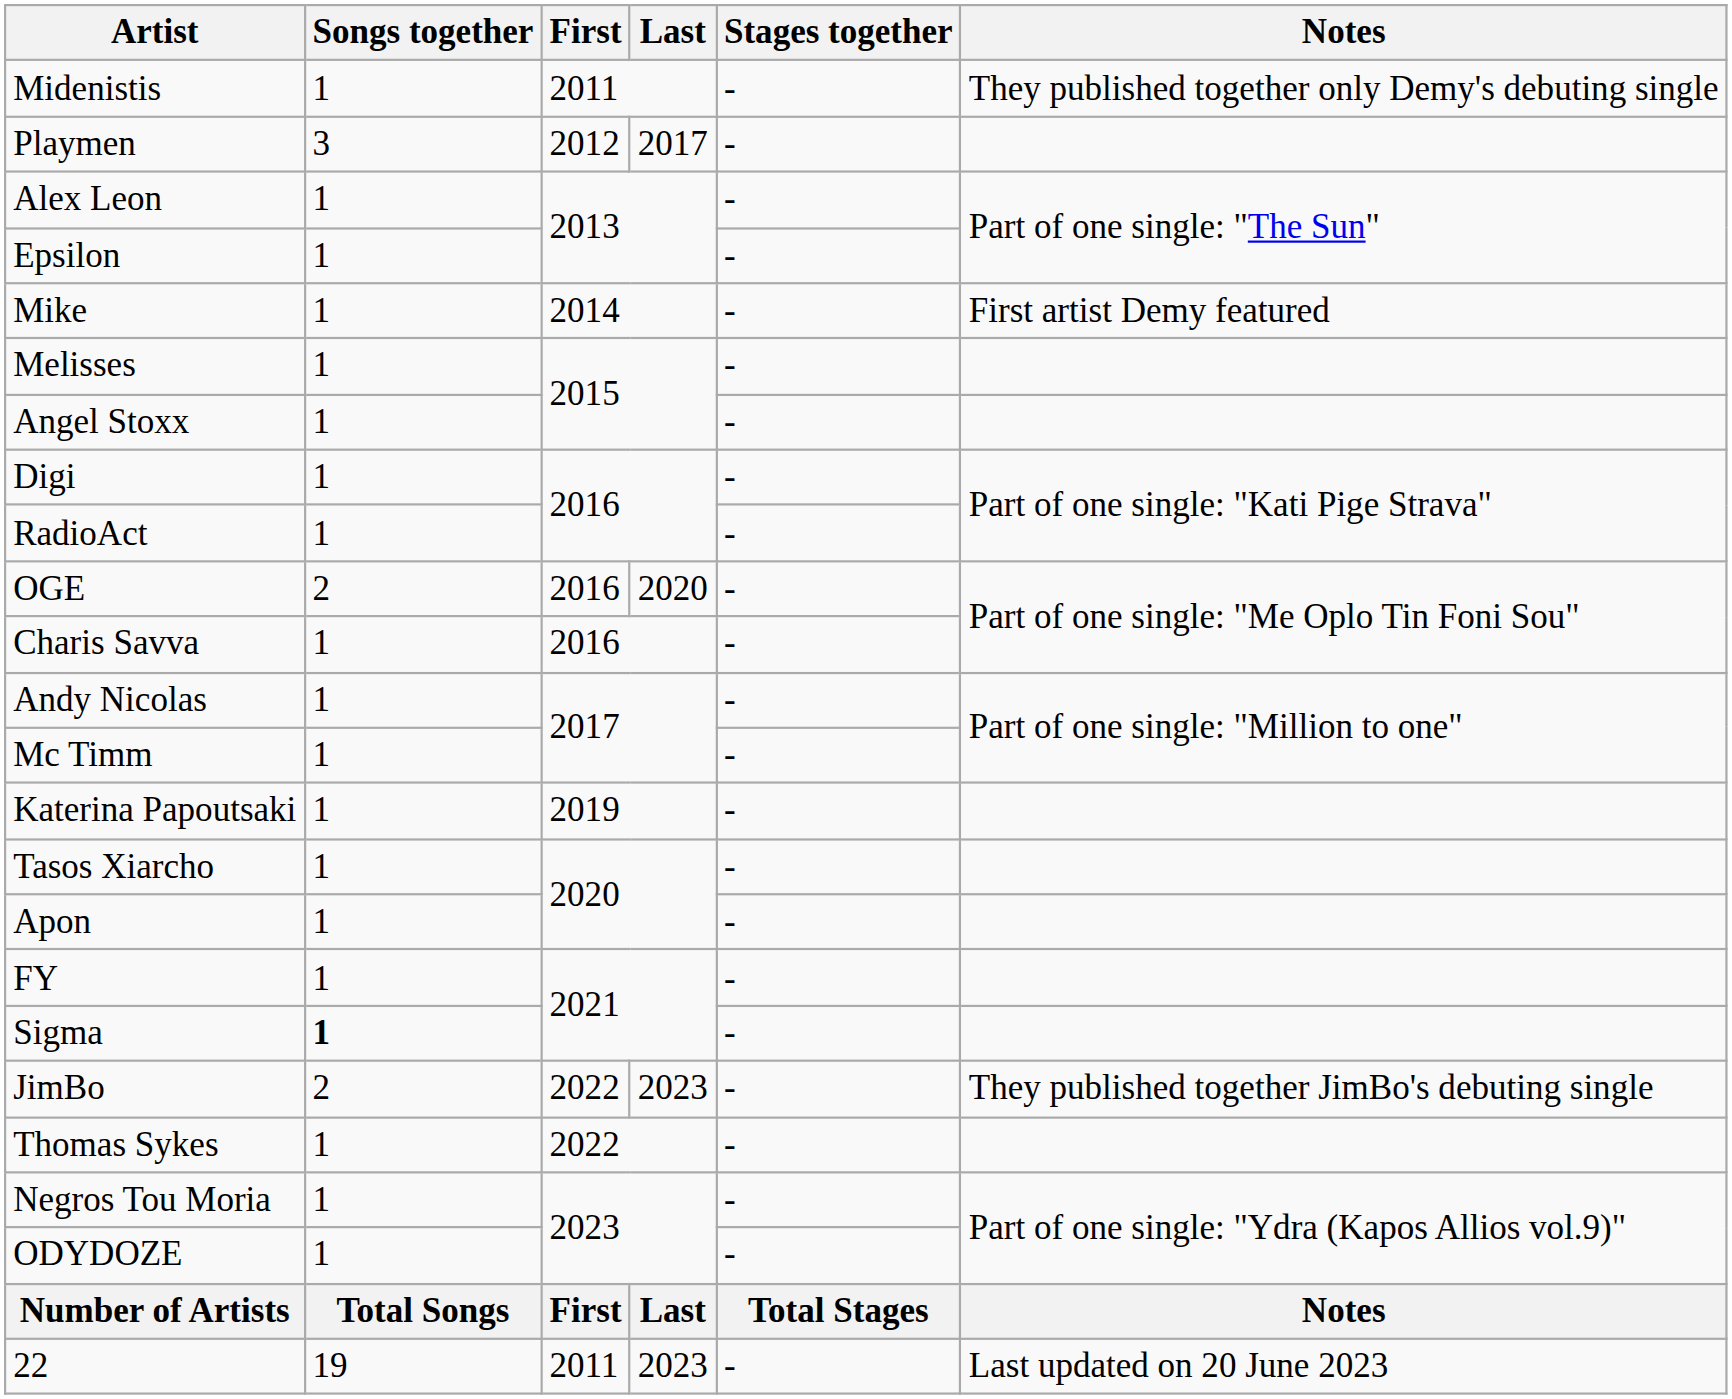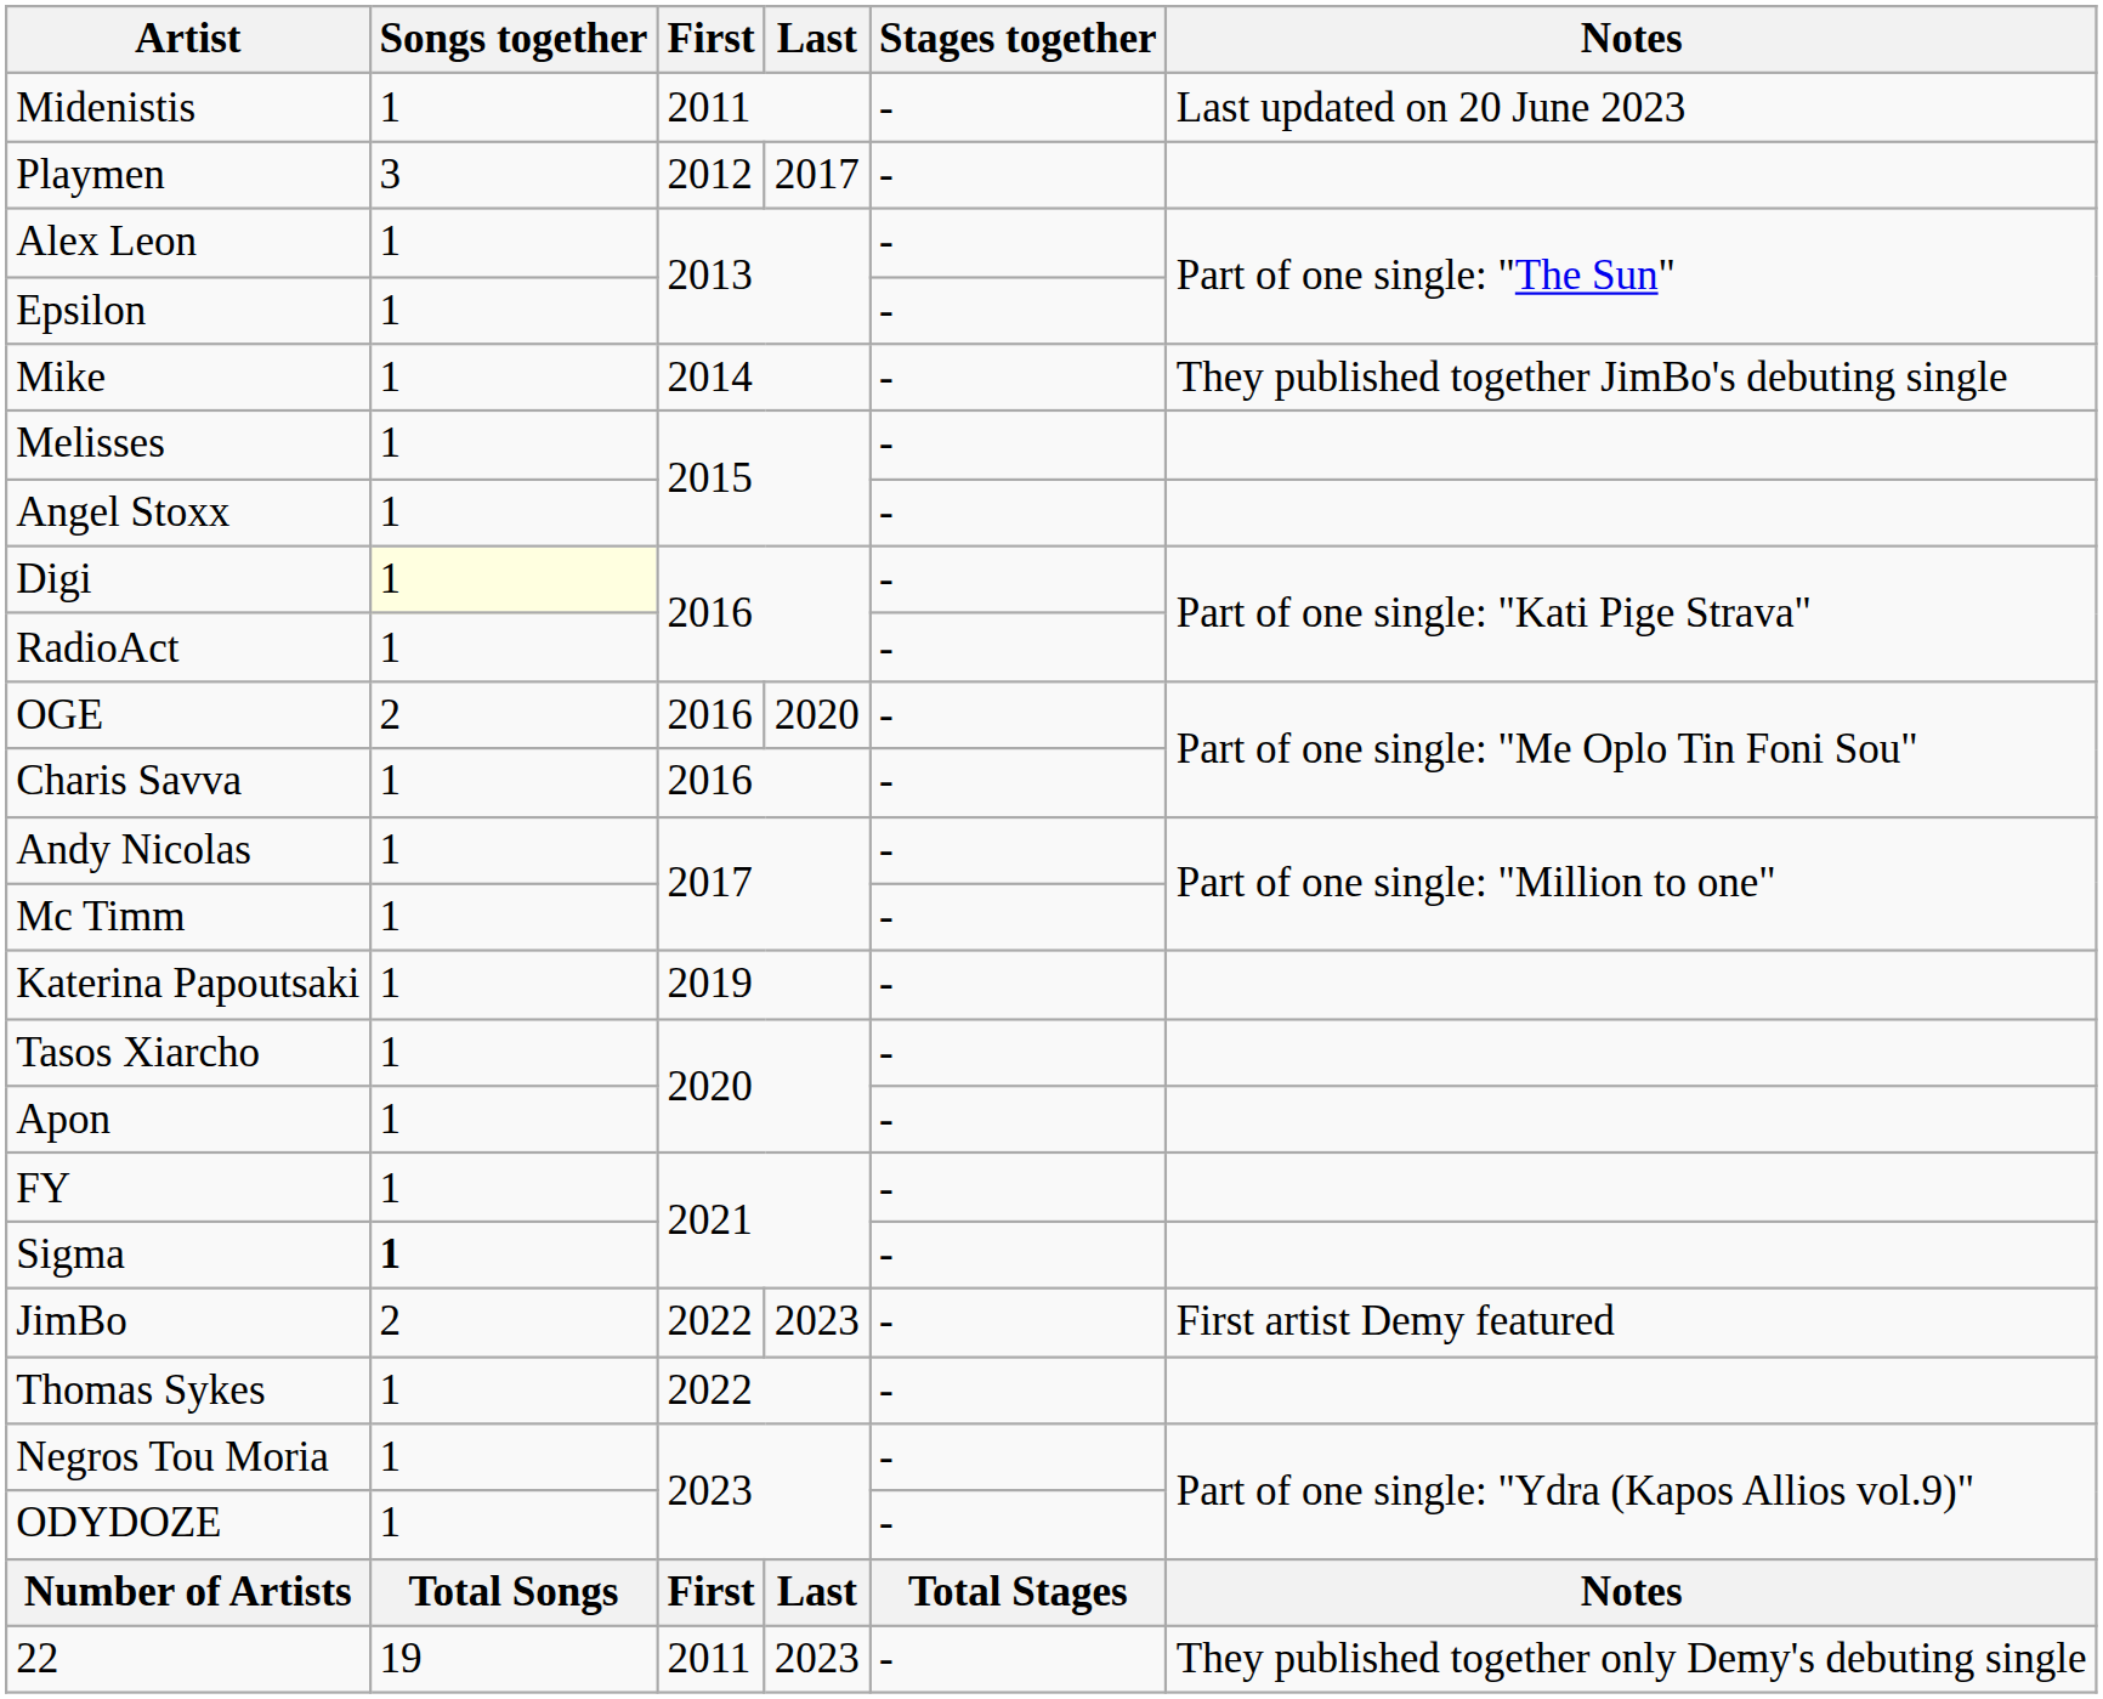 <table class="wikitable">
 <tr>
 <th>Artist</th>
 <th>Songs together</th>
 <th>First</th>
 <th>Last</th>
 <th>Stages together</th>
 <th>Notes</th>
 </tr>
 <tr>
 <td>Midenistis</td>
 <td>1</td>
 <td colspan="2">2011</td>
 <td>-</td>
-<td>They published together only Demy's debuting single</td>
+<td>Last updated on 20 June 2023</td>
 </tr>
 <tr>
 <td>Playmen</td>
 <td>3</td>
 <td>2012</td>
 <td>2017</td>
 <td>-</td>
 <td></td>
 </tr>
 <tr>
 <td>Alex Leon</td>
 <td>1</td>
 <td colspan="2" rowspan="2">2013</td>
 <td>-</td>
 <td rowspan="2">Part of one single:  "<a href='#'>The Sun</a>"</td>
 </tr>
 <tr>
 <td>Epsilon</td>
 <td>1</td>
 <td>-</td>
 </tr>
 <tr>
 <td>Mike</td>
 <td>1</td>
 <td colspan="2">2014</td>
 <td>-</td>
-<td>First artist Demy featured</td>
+<td>They published together JimBo's debuting single</td>
 </tr>
 <tr>
 <td>Melisses</td>
 <td>1</td>
 <td colspan="2" rowspan="2">2015</td>
 <td>-</td>
 <td></td>
 </tr>
 <tr>
 <td>Angel Stoxx</td>
 <td>1</td>
 <td>-</td>
 <td></td>
 </tr>
 <tr>
 <td>Digi</td>
-<td>1</td>
+<td style="background: lightyellow;">1</td>
 <td colspan="2" rowspan="2">2016</td>
 <td>-</td>
 <td rowspan="2">Part of one single: "Kati Pige Strava"</td>
 </tr>
 <tr>
 <td>RadioAct</td>
 <td>1</td>
 <td>-</td>
 </tr>
 <tr>
 <td>OGE</td>
 <td>2</td>
 <td>2016</td>
 <td>2020</td>
 <td>-</td>
 <td rowspan="2">Part of one single: "Me Oplo Tin Foni Sou"</td>
 </tr>
 <tr>
 <td>Charis Savva</td>
 <td>1</td>
 <td colspan="2">2016</td>
 <td>-</td>
 </tr>
 <tr>
 <td>Andy Nicolas</td>
 <td>1</td>
 <td colspan="2" rowspan="2">2017</td>
 <td>-</td>
 <td rowspan="2">Part of one single: "Million to one"</td>
 </tr>
 <tr>
 <td>Mc Timm</td>
 <td>1</td>
 <td>-</td>
 </tr>
 <tr>
 <td>Katerina Papoutsaki</td>
 <td>1</td>
 <td colspan="2">2019</td>
 <td>-</td>
 <td></td>
 </tr>
 <tr>
 <td>Tasos Xiarcho</td>
 <td>1</td>
 <td colspan="2" rowspan="2">2020</td>
 <td>-</td>
 <td></td>
 </tr>
 <tr>
 <td>Apon</td>
 <td>1</td>
 <td>-</td>
 <td></td>
 </tr>
 <tr>
 <td>FY</td>
 <td>1</td>
 <td colspan="2" rowspan="2">2021</td>
 <td>-</td>
 <td></td>
 </tr>
 <tr>
 <td>Sigma</td>
 <td><strong>1</strong></td>
 <td>-</td>
 <td></td>
 </tr>
 <tr>
 <td>JimBo</td>
 <td>2</td>
 <td>2022</td>
 <td>2023</td>
 <td>-</td>
-<td>They published together JimBo's debuting single</td>
+<td>First artist Demy featured</td>
 </tr>
 <tr>
 <td>Thomas Sykes</td>
 <td>1</td>
 <td colspan="2">2022</td>
 <td>-</td>
 <td></td>
 </tr>
 <tr>
 <td>Negros Tou Moria</td>
 <td>1</td>
 <td colspan="2" rowspan="2">2023</td>
 <td>-</td>
 <td rowspan="2">Part of one single: "Ydra (Kapos Allios vol.9)"</td>
 </tr>
 <tr>
 <td>ODYDOZE</td>
 <td>1</td>
 <td>-</td>
 </tr>
 <tr>
 <th>Number of Artists</th>
 <th>Total Songs</th>
 <th>First</th>
 <th>Last</th>
 <th>Total Stages</th>
 <th>Notes</th>
 </tr>
 <tr>
 <td>22</td>
 <td>19</td>
 <td>2011</td>
 <td>2023</td>
 <td>-</td>
-<td>Last updated on 20 June 2023</td>
+<td>They published together only Demy's debuting single</td>
 </tr>
 </table>
